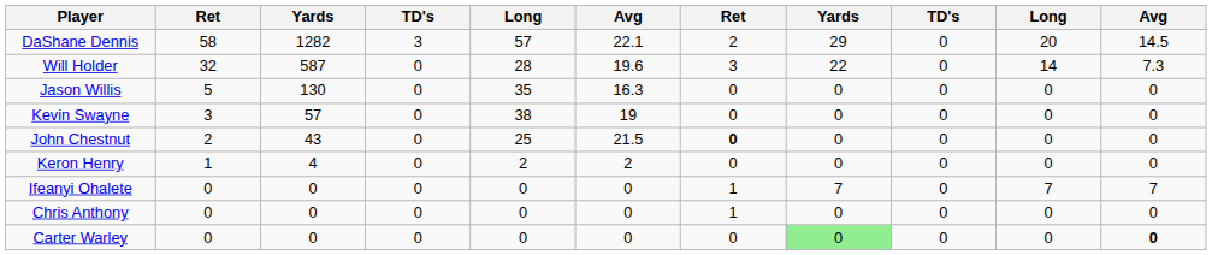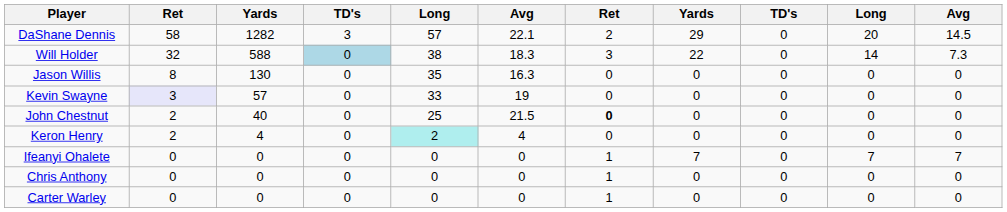 <table class="wikitable sortable">
 <tr>
 <th bgcolor="#DDDDFF" width="10%">Player</th>
 <th bgcolor="#DDDDFF" width="7%">Ret</th>
 <th bgcolor="#DDDDFF" width="7%">Yards</th>
 <th bgcolor="#DDDDFF" width="7%">TD's</th>
 <th bgcolor="#DDDDFF" width="7%">Long</th>
 <th bgcolor="#DDDDFF" width="7%">Avg</th>
 <th bgcolor="#DDDDFF" width="7%">Ret</th>
 <th bgcolor="#DDDDFF" width="7%">Yards</th>
 <th bgcolor="#DDDDFF" width="7%">TD's</th>
 <th bgcolor="#DDDDFF" width="7%">Long</th>
 <th bgcolor="#DDDDFF" width="7%">Avg</th>
 </tr>
 <tr align="center">
 <td><a href='#'>DaShane Dennis</a></td>
 <td>58</td>
 <td>1282</td>
 <td>3</td>
 <td>57</td>
 <td>22.1</td>
 <td>2</td>
 <td>29</td>
 <td>0</td>
 <td>20</td>
 <td>14.5</td>
 </tr>
 <tr align="center">
 <td><a href='#'>Will Holder</a></td>
 <td>32</td>
-<td>587</td>
-<td>0</td>
-<td>28</td>
-<td>19.6</td>
+<td>588</td>
+<td style="background: lightblue;">0</td>
+<td>38</td>
+<td>18.3</td>
 <td>3</td>
 <td>22</td>
 <td>0</td>
 <td>14</td>
 <td>7.3</td>
 </tr>
 <tr align="center">
 <td><a href='#'>Jason Willis</a></td>
-<td>5</td>
+<td>8</td>
 <td>130</td>
 <td>0</td>
 <td>35</td>
 <td>16.3</td>
 <td>0</td>
 <td>0</td>
 <td>0</td>
 <td>0</td>
 <td>0</td>
 </tr>
 <tr align="center">
 <td><a href='#'>Kevin Swayne</a></td>
-<td>3</td>
+<td style="background: lavender;">3</td>
 <td>57</td>
 <td>0</td>
-<td>38</td>
+<td>33</td>
 <td>19</td>
 <td>0</td>
 <td>0</td>
 <td>0</td>
 <td>0</td>
 <td>0</td>
 </tr>
 <tr align="center">
 <td><a href='#'>John Chestnut</a></td>
 <td>2</td>
-<td>43</td>
+<td>40</td>
 <td>0</td>
 <td>25</td>
 <td>21.5</td>
 <td><strong>0</strong></td>
 <td>0</td>
 <td>0</td>
 <td>0</td>
 <td>0</td>
 </tr>
 <tr align="center">
 <td><a href='#'>Keron Henry</a></td>
-<td>1</td>
+<td>2</td>
 <td>4</td>
 <td>0</td>
-<td>2</td>
-<td>2</td>
+<td style="background: paleturquoise;">2</td>
+<td>4</td>
 <td>0</td>
 <td>0</td>
 <td>0</td>
 <td>0</td>
 <td>0</td>
 </tr>
 <tr align="center">
 <td><a href='#'>Ifeanyi Ohalete</a></td>
 <td>0</td>
 <td>0</td>
 <td>0</td>
 <td>0</td>
 <td>0</td>
 <td>1</td>
 <td>7</td>
 <td>0</td>
 <td>7</td>
 <td>7</td>
 </tr>
 <tr align="center">
 <td><a href='#'>Chris Anthony</a></td>
 <td>0</td>
 <td>0</td>
 <td>0</td>
 <td>0</td>
 <td>0</td>
 <td>1</td>
 <td>0</td>
 <td>0</td>
 <td>0</td>
 <td>0</td>
 </tr>
 <tr align="center">
 <td><a href='#'>Carter Warley</a></td>
 <td>0</td>
 <td>0</td>
 <td>0</td>
 <td>0</td>
 <td>0</td>
-<td>0</td>
-<td style="background: lightgreen;">0</td>
+<td>1</td>
 <td>0</td>
 <td>0</td>
-<td><strong>0</strong></td>
+<td>0</td>
+<td>0</td>
 </tr>
 </table>
